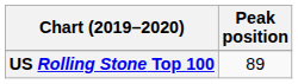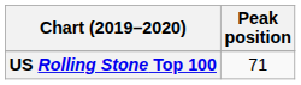 <table class="wikitable sortable plainrowheaders" style="text-align:center">
 <tr>
 <th>Chart (2019–2020)</th>
 <th>Peak<br>position</th>
 </tr>
 <tr>
 </tr>
 <tr>
 </tr>
 <tr>
 </tr>
 <tr>
 </tr>
 <tr>
 </tr>
 <tr>
 <th scope="row">US <a href='#'><em>Rolling Stone</em> Top 100</a></th>
-<td>89</td>
+<td>71</td>
 </tr>
 </table>
